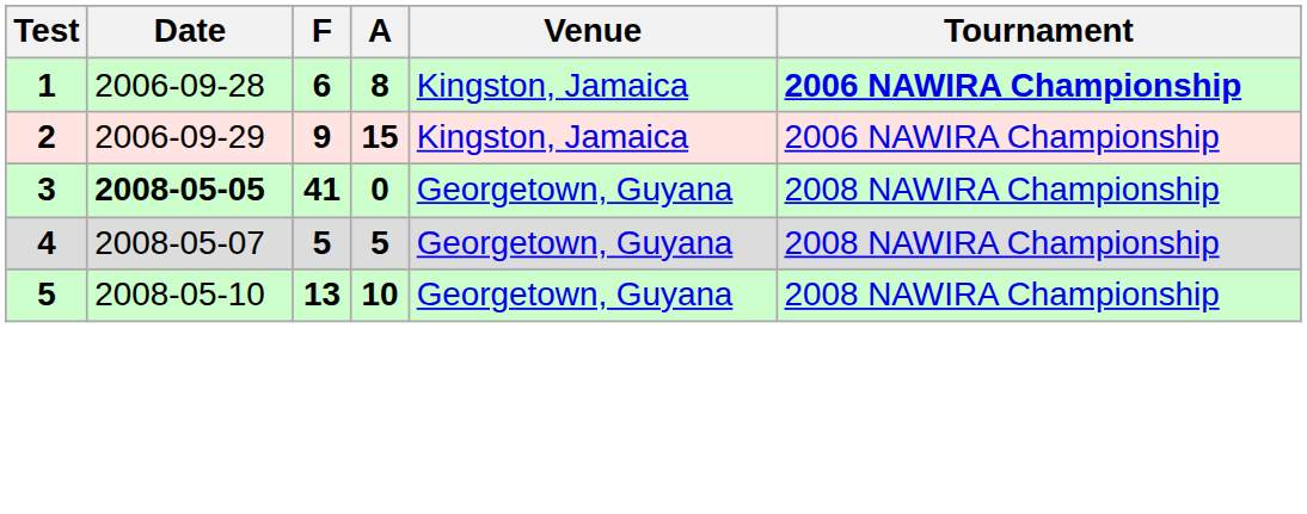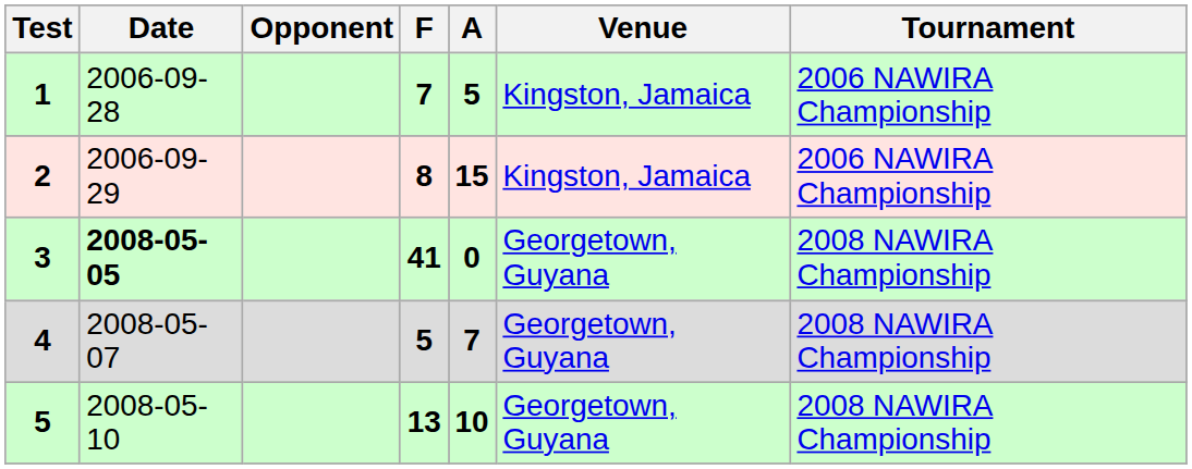 <table class="wikitable sortable" style="width:100%">
 <tr>
 <th style="width:5%">Test</th>
 <th>Date</th>
+<th>Opponent</th>
 <th>F</th>
 <th>A</th>
 <th>Venue</th>
 <th>Tournament</th>
 </tr>
 <tr bgcolor="#ccffcc">
 <td align="center"><strong>1</strong></td>
 <td>2006-09-28</td>
-<td align="center"><strong>6</strong></td>
-<td align="center"><strong>8</strong></td>
+<td></td>
+<td align="center"><strong>7</strong></td>
+<td align="center"><strong>5</strong></td>
 <td><a href='#'>Kingston, Jamaica</a></td>
-<td><strong><a href='#'>2006 NAWIRA Championship</a></strong></td>
+<td><a href='#'>2006 NAWIRA Championship</a></td>
 </tr>
 <tr bgcolor="FFE4E1">
 <td align="center"><strong>2</strong></td>
 <td>2006-09-29</td>
-<td align="center"><strong>9</strong></td>
+<td></td>
+<td align="center"><strong>8</strong></td>
 <td align="center"><strong>15</strong></td>
 <td><a href='#'>Kingston, Jamaica</a></td>
 <td><a href='#'>2006 NAWIRA Championship</a></td>
 </tr>
 <tr bgcolor="#ccffcc">
 <td align="center"><strong>3</strong></td>
 <td><strong>2008-05-05</strong></td>
+<td></td>
 <td align="center"><strong>41</strong></td>
 <td align="center"><strong>0</strong></td>
 <td><a href='#'>Georgetown, Guyana</a></td>
 <td><a href='#'>2008 NAWIRA Championship</a></td>
 </tr>
 <tr bgcolor="DCDCDC">
 <td align="center"><strong>4</strong></td>
 <td>2008-05-07</td>
+<td></td>
 <td align="center"><strong>5</strong></td>
-<td align="center"><strong>5</strong></td>
+<td align="center"><strong>7</strong></td>
 <td><a href='#'>Georgetown, Guyana</a></td>
 <td><a href='#'>2008 NAWIRA Championship</a></td>
 </tr>
 <tr bgcolor="#ccffcc">
 <td align="center"><strong>5</strong></td>
 <td>2008-05-10</td>
+<td></td>
 <td align="center"><strong>13</strong></td>
 <td align="center"><strong>10</strong></td>
 <td><a href='#'>Georgetown, Guyana</a></td>
 <td><a href='#'>2008 NAWIRA Championship</a></td>
 </tr>
 </table>
